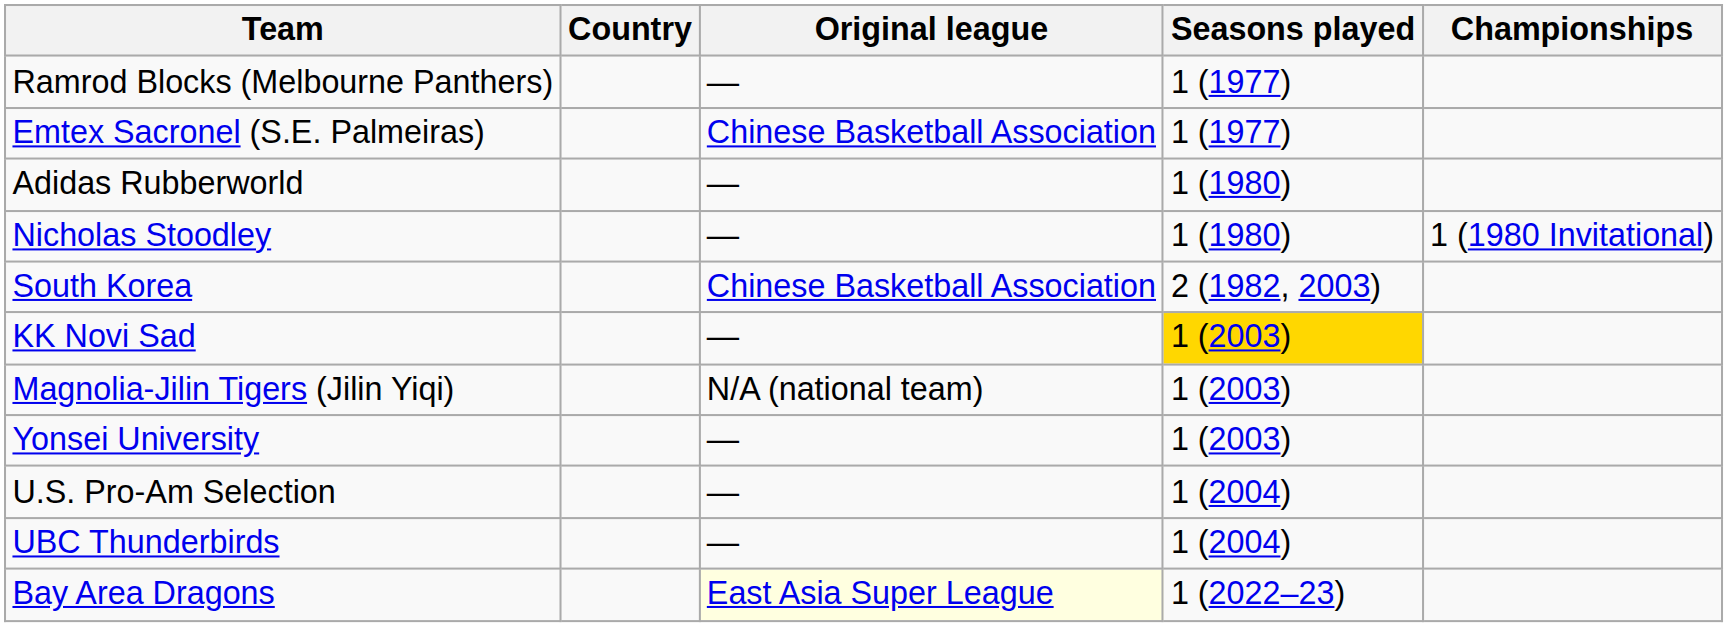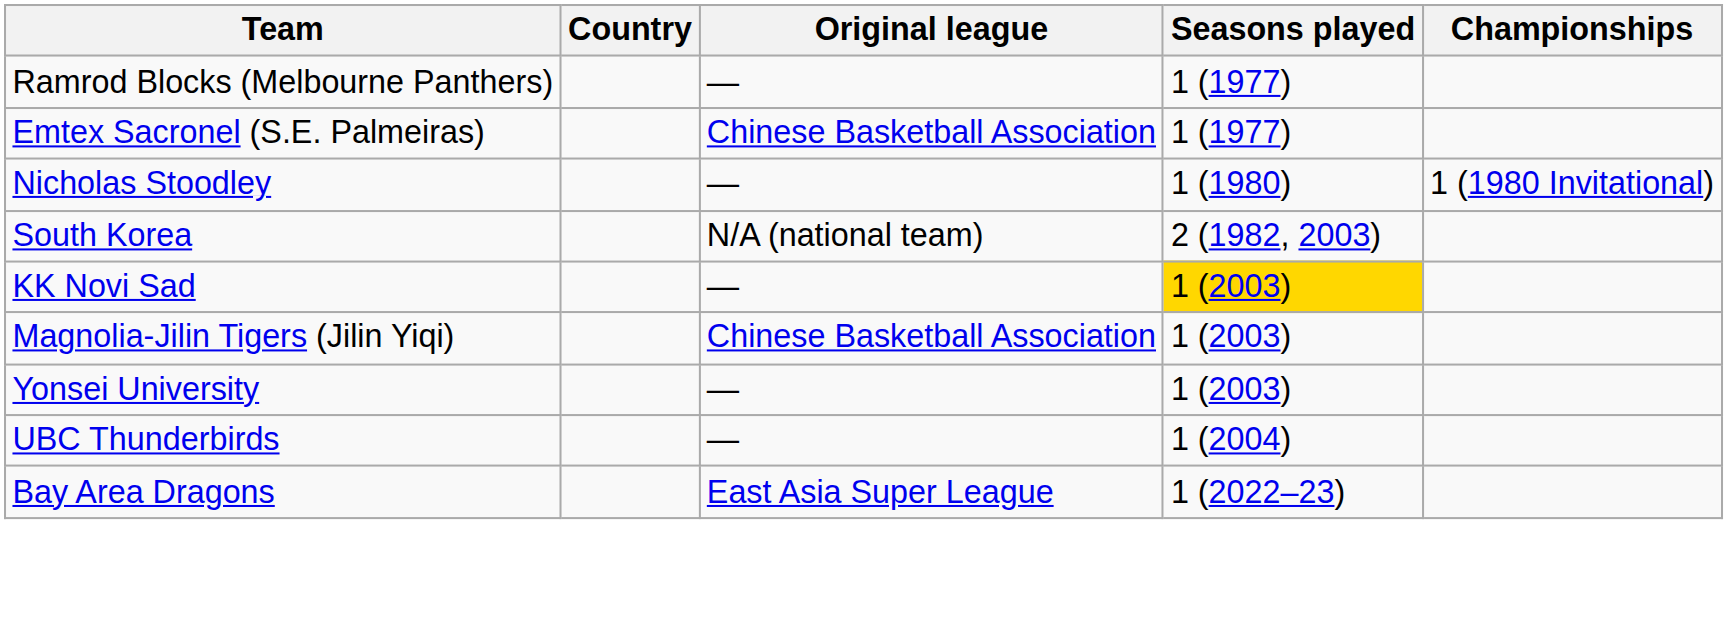 <table class="wikitable sortable">
 <tr>
 <th>Team</th>
 <th>Country</th>
 <th>Original league</th>
 <th>Seasons played</th>
 <th>Championships</th>
 </tr>
 <tr>
 <td>Ramrod Blocks (Melbourne Panthers)</td>
 <td></td>
 <td>—</td>
 <td>1 (<a href='#'>1977</a>)</td>
 <td></td>
 </tr>
 <tr>
 <td><a href='#'>Emtex Sacronel</a> (S.E. Palmeiras)</td>
 <td></td>
 <td><a href='#'>Chinese Basketball Association</a></td>
 <td>1 (<a href='#'>1977</a>)</td>
 <td></td>
 </tr>
 <tr>
-<td>Adidas Rubberworld</td>
-<td></td>
-<td>—</td>
-<td>1 (<a href='#'>1980</a>)</td>
-<td></td>
-</tr>
-<tr>
 <td><a href='#'>Nicholas Stoodley</a></td>
 <td></td>
 <td>—</td>
 <td>1 (<a href='#'>1980</a>)</td>
 <td>1 (<a href='#'>1980 Invitational</a>)</td>
 </tr>
 <tr>
 <td><a href='#'>South Korea</a></td>
 <td></td>
-<td><a href='#'>Chinese Basketball Association</a></td>
+<td>N/A (national team)</td>
 <td>2 (<a href='#'>1982</a>, <a href='#'>2003</a>)</td>
 <td></td>
 </tr>
 <tr>
 <td><a href='#'>KK Novi Sad</a></td>
 <td></td>
 <td>—</td>
 <td style="background: gold;">1 (<a href='#'>2003</a>)</td>
 <td></td>
 </tr>
 <tr>
 <td><a href='#'>Magnolia-Jilin Tigers</a> (Jilin Yiqi)</td>
 <td></td>
-<td>N/A (national team)</td>
+<td><a href='#'>Chinese Basketball Association</a></td>
 <td>1 (<a href='#'>2003</a>)</td>
 <td></td>
 </tr>
 <tr>
 <td><a href='#'>Yonsei University</a></td>
 <td></td>
 <td>—</td>
 <td>1 (<a href='#'>2003</a>)</td>
-<td></td>
-</tr>
-<tr>
-<td>U.S. Pro-Am Selection</td>
-<td></td>
-<td>—</td>
-<td>1 (<a href='#'>2004</a>)</td>
 <td></td>
 </tr>
 <tr>
 <td><a href='#'>UBC Thunderbirds</a></td>
 <td></td>
 <td>—</td>
 <td>1 (<a href='#'>2004</a>)</td>
 <td></td>
 </tr>
 <tr>
 <td><a href='#'>Bay Area Dragons</a></td>
 <td></td>
-<td style="background: lightyellow;"><a href='#'>East Asia Super League</a></td>
+<td><a href='#'>East Asia Super League</a></td>
 <td>1 (<a href='#'>2022–23</a>)</td>
 <td></td>
 </tr>
 </table>
